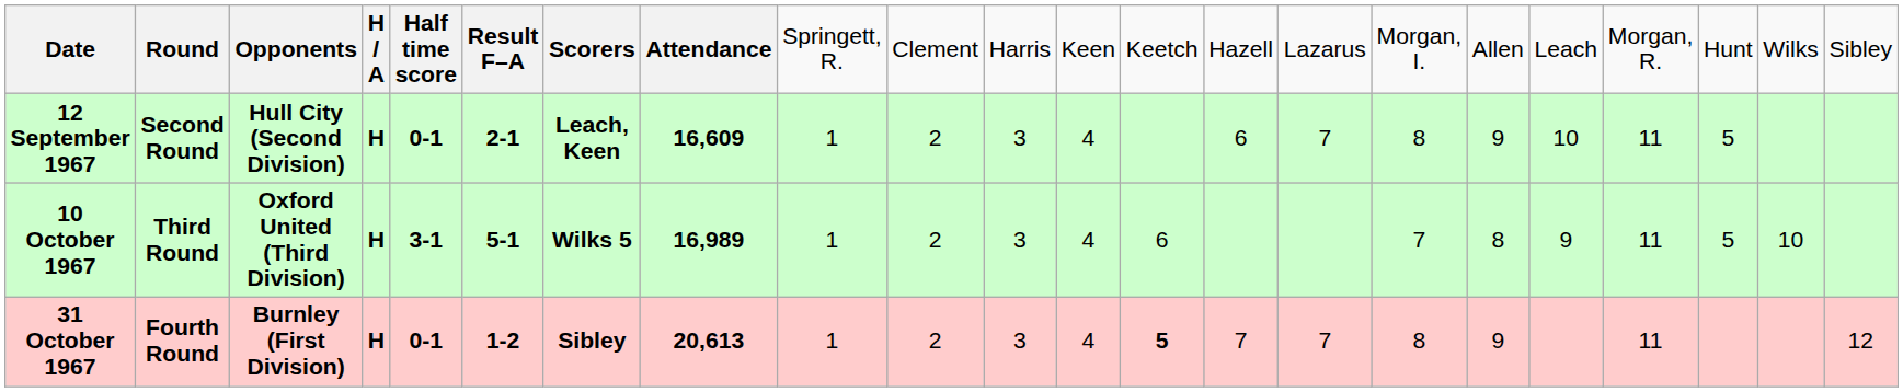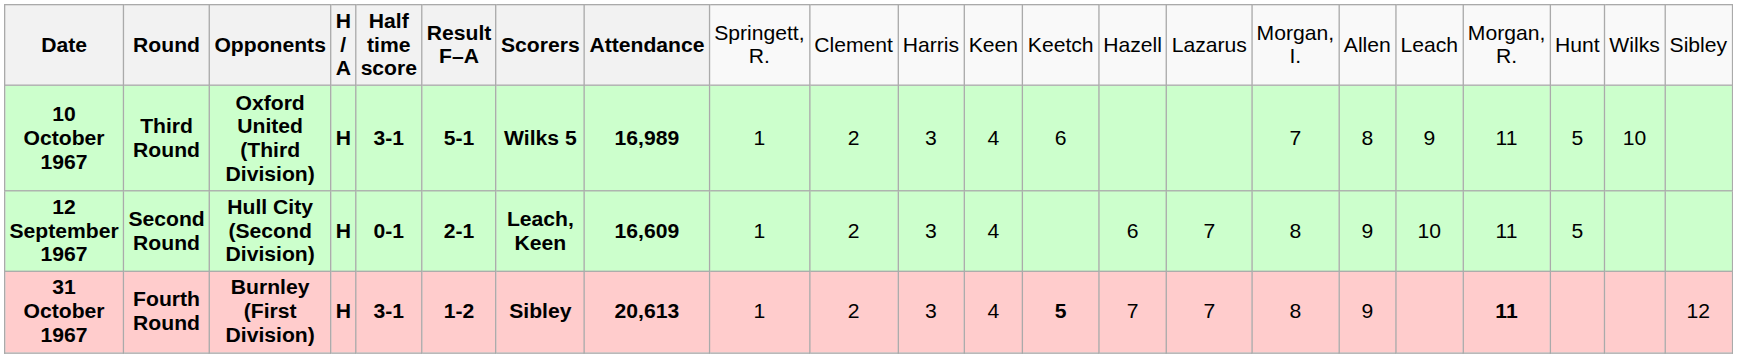 <table class="wikitable" style="text-align:center">
 <tr>
 <th><strong>Date</strong></th>
 <th><strong>Round</strong></th>
 <th><strong>Opponents</strong></th>
 <th><strong>H / A</strong></th>
 <th><strong>Half time score</strong></th>
 <th><strong>Result</strong><br><strong>F–A</strong></th>
 <th><strong>Scorers</strong></th>
 <th><strong>Attendance</strong></th>
 <td>Springett, R.</td>
 <td>Clement</td>
 <td>Harris</td>
 <td>Keen</td>
 <td>Keetch</td>
 <td>Hazell</td>
 <td>Lazarus</td>
 <td>Morgan, I.</td>
 <td>Allen</td>
 <td>Leach</td>
 <td>Morgan, R.</td>
 <td>Hunt</td>
 <td>Wilks</td>
 <td>Sibley</td>
 </tr>
 <tr bgcolor="#ccffcc">
+<td><strong>10 October 1967</strong></td>
+<td><strong>Third Round</strong></td>
+<td><strong>Oxford United (Third Division)</strong></td>
+<td><strong>H</strong></td>
+<td><strong>3-1</strong></td>
+<td><strong>5-1</strong></td>
+<td><strong>Wilks 5</strong></td>
+<td><strong>16,989</strong></td>
+<td>1</td>
+<td>2</td>
+<td>3</td>
+<td>4</td>
+<td>6</td>
+<td></td>
+<td></td>
+<td>7</td>
+<td>8</td>
+<td>9</td>
+<td>11</td>
+<td>5</td>
+<td>10</td>
+<td></td>
+</tr>
+<tr bgcolor="#ccffcc">
 <td><strong>12 September 1967</strong></td>
 <td><strong>Second Round</strong></td>
 <td><strong>Hull City (Second Division)</strong></td>
 <td><strong>H</strong></td>
 <td><strong>0-1</strong></td>
 <td><strong>2-1</strong></td>
 <td><strong>Leach, Keen</strong></td>
 <td><strong>16,609</strong></td>
 <td>1</td>
 <td>2</td>
 <td>3</td>
 <td>4</td>
 <td></td>
 <td>6</td>
 <td>7</td>
 <td>8</td>
 <td>9</td>
 <td>10</td>
 <td>11</td>
 <td>5</td>
 <td></td>
 <td></td>
 </tr>
-<tr bgcolor="#ccffcc">
-<td><strong>10 October 1967</strong></td>
-<td><strong>Third Round</strong></td>
-<td><strong>Oxford United (Third Division)</strong></td>
-<td><strong>H</strong></td>
-<td><strong>3-1</strong></td>
-<td><strong>5-1</strong></td>
-<td><strong>Wilks 5</strong></td>
-<td><strong>16,989</strong></td>
-<td>1</td>
-<td>2</td>
-<td>3</td>
-<td>4</td>
-<td>6</td>
-<td></td>
-<td></td>
-<td>7</td>
-<td>8</td>
-<td>9</td>
-<td>11</td>
-<td>5</td>
-<td>10</td>
-<td></td>
-</tr>
 <tr bgcolor="#ffcccc">
 <td><strong>31 October 1967</strong></td>
 <td><strong>Fourth Round</strong></td>
 <td><strong>Burnley (First Division)</strong></td>
 <td><strong>H</strong></td>
-<td><strong>0-1</strong></td>
+<td><strong>3-1</strong></td>
 <td><strong>1-2</strong></td>
 <td><strong>Sibley</strong></td>
 <td><strong>20,613</strong></td>
 <td>1</td>
 <td>2</td>
 <td>3</td>
 <td>4</td>
 <td><strong>5</strong></td>
 <td>7</td>
 <td>7</td>
 <td>8</td>
 <td>9</td>
 <td></td>
-<td>11</td>
+<td><strong>11</strong></td>
 <td></td>
 <td></td>
 <td>12</td>
 </tr>
 </table>
